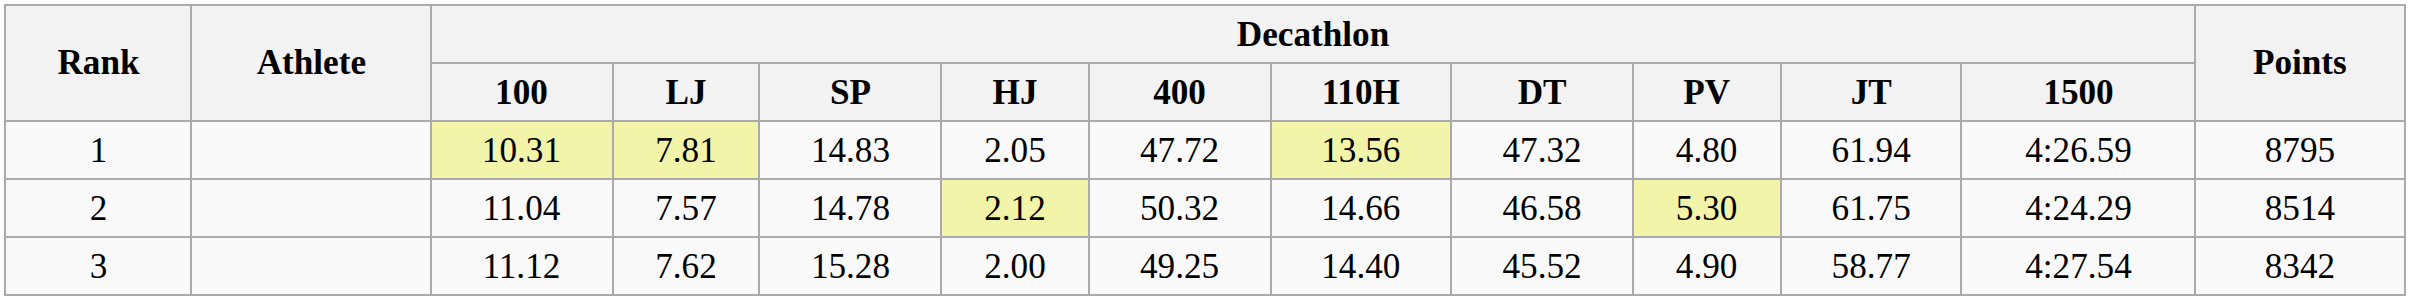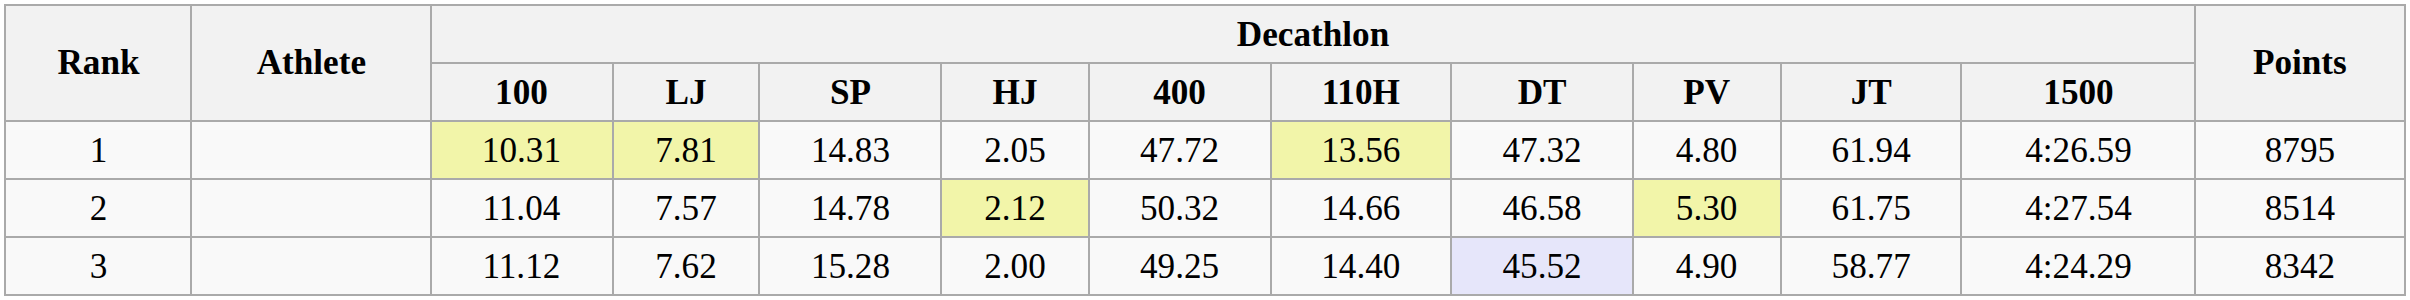 <table width="95%" class="wikitable" style=" text-align:center; font-size:110%;">
 <tr>
 <th rowspan="2">Rank</th>
 <th rowspan="2">Athlete</th>
 <th colspan="10">Decathlon</th>
 <th rowspan="2">Points</th>
 </tr>
 <tr>
 <th>100</th>
 <th>LJ</th>
 <th>SP</th>
 <th>HJ</th>
 <th>400</th>
 <th>110H</th>
 <th>DT</th>
 <th>PV</th>
 <th>JT</th>
 <th>1500</th>
 </tr>
 <tr>
 <td>1</td>
 <td align="left"></td>
 <td bgcolor="#f2f5a9">10.31</td>
 <td bgcolor="#f2f5a9">7.81</td>
 <td>14.83</td>
 <td>2.05</td>
 <td>47.72</td>
 <td bgcolor="#f2f5a9">13.56</td>
 <td>47.32</td>
 <td>4.80</td>
 <td>61.94</td>
 <td>4:26.59</td>
 <td>8795</td>
 </tr>
 <tr>
 <td>2</td>
 <td align="left"></td>
 <td>11.04</td>
 <td>7.57</td>
 <td>14.78</td>
 <td bgcolor="#f2f5a9">2.12</td>
 <td>50.32</td>
 <td>14.66</td>
 <td>46.58</td>
 <td bgcolor="#f2f5a9">5.30</td>
 <td>61.75</td>
-<td>4:24.29</td>
+<td>4:27.54</td>
 <td>8514</td>
 </tr>
 <tr>
 <td>3</td>
 <td align="left"></td>
 <td>11.12</td>
 <td>7.62</td>
 <td>15.28</td>
 <td>2.00</td>
 <td>49.25</td>
 <td>14.40</td>
-<td>45.52</td>
+<td style="background: lavender;">45.52</td>
 <td>4.90</td>
 <td>58.77</td>
-<td>4:27.54</td>
+<td>4:24.29</td>
 <td>8342</td>
 </tr>
 <tr>
 </tr>
 </table>
